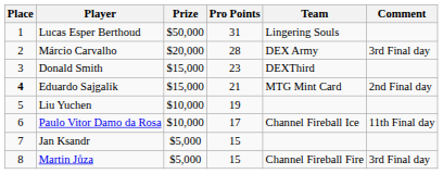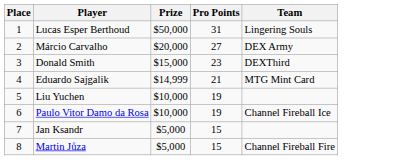 <table class="wikitable">
 <tr>
 <th>Place</th>
 <th>Player</th>
 <th>Prize</th>
 <th>Pro Points</th>
 <th>Team</th>
-<th>Comment</th>
 </tr>
 <tr>
 <td align=center>1</td>
 <td> Lucas Esper Berthoud</td>
 <td align=center>$50,000</td>
 <td align=center>31</td>
 <td>Lingering Souls</td>
-<td></td>
 </tr>
 <tr>
 <td align=center>2</td>
 <td> Márcio Carvalho</td>
 <td align=center>$20,000</td>
-<td align=center>28</td>
+<td align=center>27</td>
 <td>DEX Army</td>
-<td>3rd Final day</td>
 </tr>
 <tr>
 <td align=center>3</td>
 <td> Donald Smith</td>
 <td align=center>$15,000</td>
 <td align=center>23</td>
 <td>DEXThird</td>
-<td></td>
 </tr>
 <tr>
-<td align=center><strong>4</strong></td>
+<td align=center>4</td>
 <td> Eduardo Sajgalik</td>
-<td align=center>$15,000</td>
+<td align=center>$14,999</td>
 <td align=center>21</td>
 <td>MTG Mint Card</td>
-<td>2nd Final day</td>
 </tr>
 <tr>
 <td align=center>5</td>
 <td> Liu Yuchen</td>
 <td align=center>$10,000</td>
 <td align=center>19</td>
 <td></td>
-<td></td>
 </tr>
 <tr>
 <td align=center>6</td>
 <td> <a href='#'>Paulo Vitor Damo da Rosa</a></td>
 <td align=center>$10,000</td>
-<td align=center>17</td>
+<td align=center>19</td>
 <td>Channel Fireball Ice</td>
-<td>11th Final day</td>
 </tr>
 <tr>
 <td align=center>7</td>
 <td> Jan Ksandr</td>
 <td align=center>$5,000</td>
 <td align=center>15</td>
-<td></td>
 <td></td>
 </tr>
 <tr>
 <td align=center>8</td>
 <td> <a href='#'>Martin Jůza</a></td>
 <td align=center>$5,000</td>
 <td align=center>15</td>
 <td>Channel Fireball Fire</td>
-<td>3rd Final day</td>
 </tr>
 </table>
